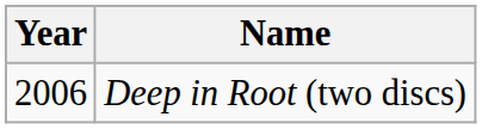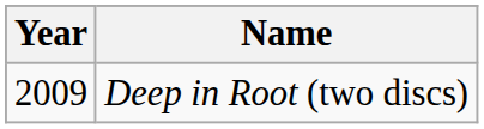 <table class="wikitable">
 <tr>
 <th>Year</th>
 <th>Name</th>
 </tr>
 <tr>
-<td align="left" valign="top">2006</td>
+<td align="left" valign="top">2009</td>
 <td align="left" valign="top"><em>Deep in Root</em> (two discs)</td>
 </tr>
 </table>
